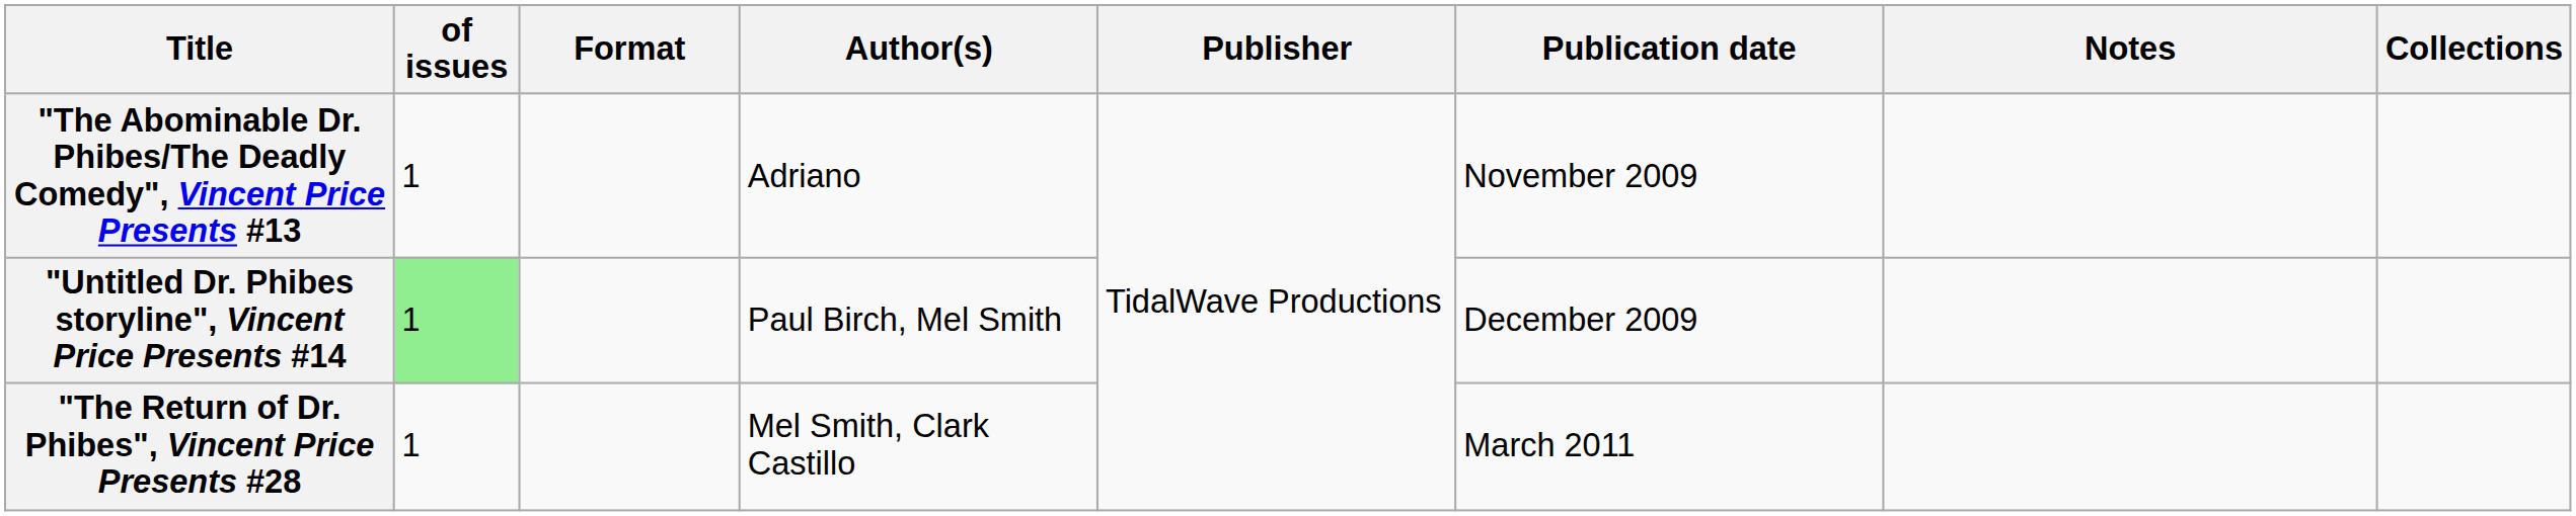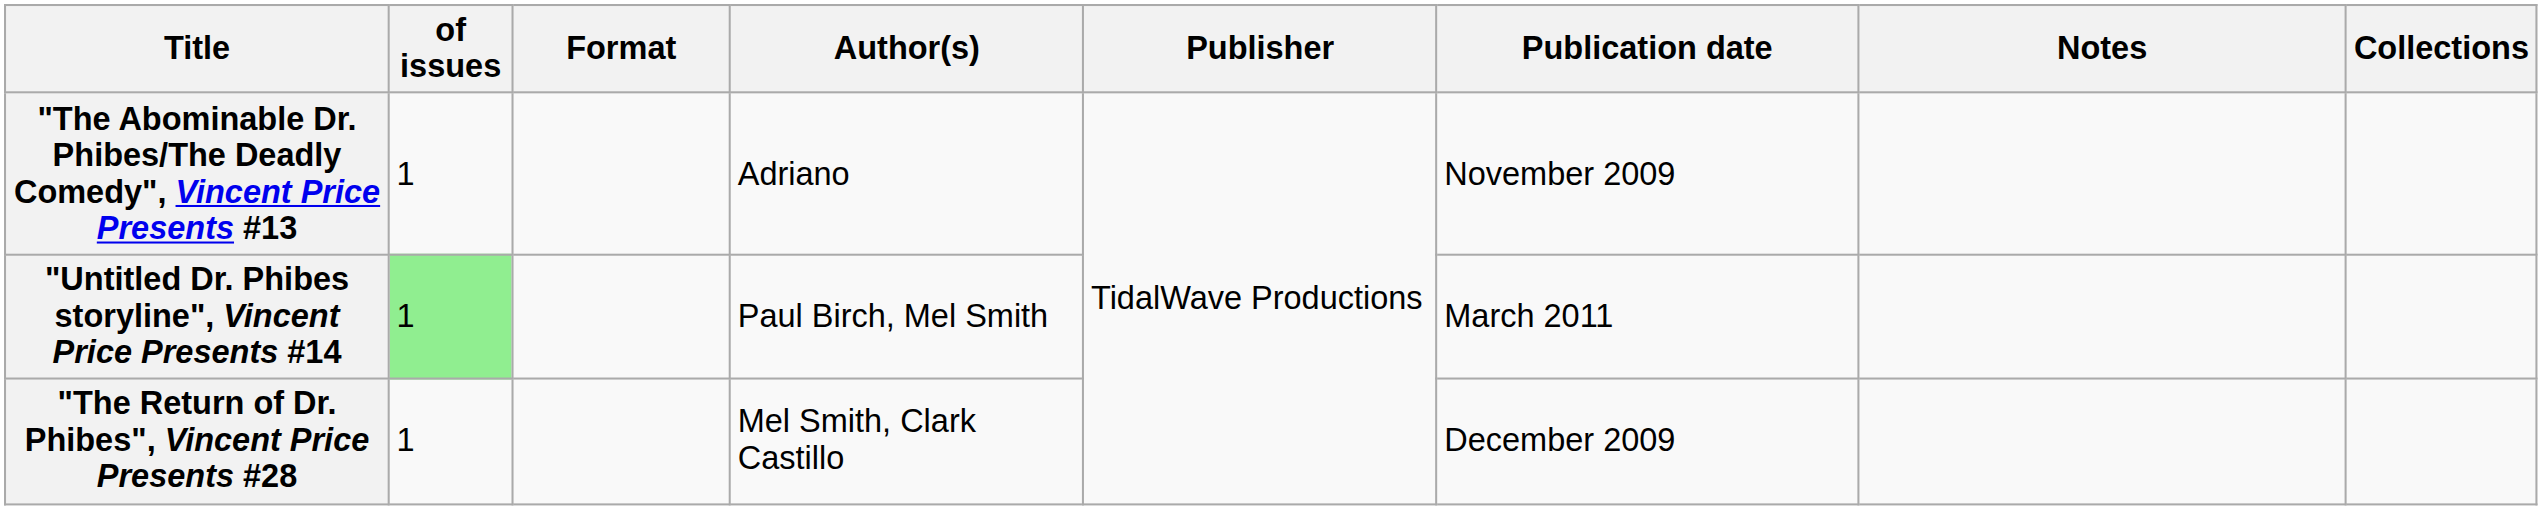 <table class="wikitable">
 <tr>
 <th>Title</th>
 <th style="width:40pt"> of issues</th>
 <th style="width:75pt">Format</th>
 <th style="width:125pt">Author(s)</th>
 <th style="width:125pt">Publisher</th>
 <th style="width:150pt">Publication date</th>
 <th style="width:175pt">Notes</th>
 <th>Collections</th>
 </tr>
 <tr>
 <th>"The Abominable Dr. Phibes/The Deadly Comedy", <em><a href='#'>Vincent Price Presents</a></em> #13</th>
 <td>1</td>
 <td></td>
 <td>Adriano</td>
 <td rowspan="3">TidalWave Productions</td>
 <td>November 2009</td>
 <td></td>
 <td></td>
 </tr>
 <tr>
 <th>"Untitled Dr. Phibes storyline", <em>Vincent Price Presents</em> #14</th>
 <td style="background: lightgreen;">1</td>
 <td></td>
 <td>Paul Birch, Mel Smith</td>
-<td>December 2009</td>
+<td>March 2011</td>
 <td></td>
 <td></td>
 </tr>
 <tr>
 <th>"The Return of Dr. Phibes", <em>Vincent Price Presents</em> #28</th>
 <td>1</td>
 <td></td>
 <td>Mel Smith, Clark Castillo</td>
-<td>March 2011</td>
+<td>December 2009</td>
 <td></td>
 <td></td>
 </tr>
 </table>
